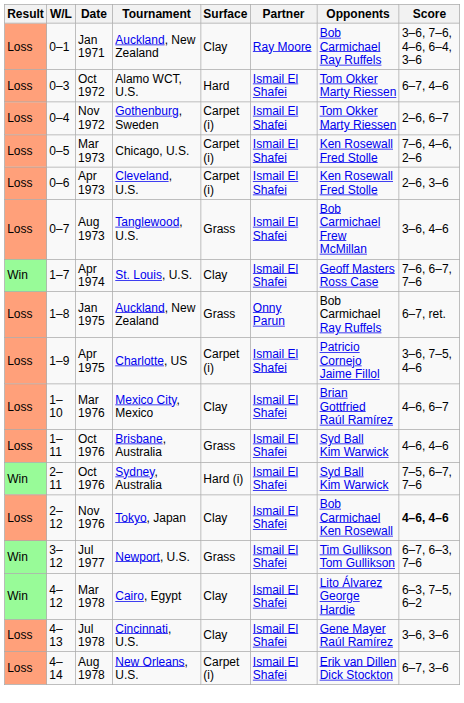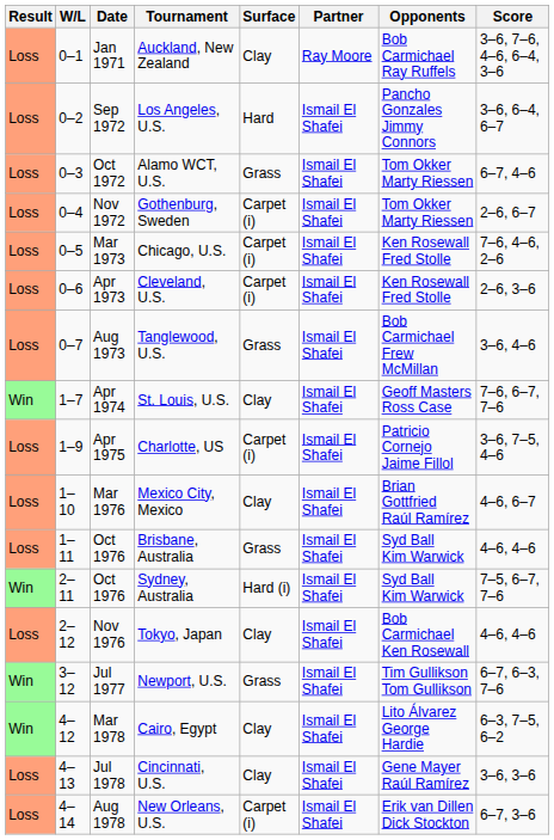 <table class="sortable wikitable">
 <tr>
 <th style="width:40px">Result</th>
 <th style="width:35px" class="unsortable">W/L</th>
 <th style="width:60px">Date</th>
 <th style="width:160px">Tournament</th>
 <th style="width:55px">Surface</th>
 <th style="width:150px">Partner</th>
 <th style="width:150px">Opponents</th>
 <th style="width:150px" class="unsortable">Score</th>
 </tr>
 <tr>
 <td style="background:#ffa07a;">Loss</td>
 <td>0–1</td>
 <td>Jan 1971</td>
 <td><a href='#'>Auckland</a>, New Zealand</td>
 <td>Clay</td>
 <td> <a href='#'>Ray Moore</a></td>
 <td> <a href='#'>Bob Carmichael</a> <br>  <a href='#'>Ray Ruffels</a></td>
 <td>3–6, 7–6, 4–6, 6–4, 3–6</td>
 </tr>
 <tr>
 <td style="background:#ffa07a;">Loss</td>
+<td>0–2</td>
+<td>Sep 1972</td>
+<td><a href='#'>Los Angeles</a>, U.S.</td>
+<td>Hard</td>
+<td> <a href='#'>Ismail El Shafei</a></td>
+<td> <a href='#'>Pancho Gonzales</a><br> <a href='#'>Jimmy Connors</a></td>
+<td>3–6, 6–4, 6–7</td>
+</tr>
+<tr>
+<td style="background:#ffa07a;">Loss</td>
 <td>0–3</td>
 <td>Oct 1972</td>
 <td>Alamo WCT, U.S.</td>
-<td>Hard</td>
+<td>Grass</td>
 <td> <a href='#'>Ismail El Shafei</a></td>
 <td> <a href='#'>Tom Okker</a> <br>  <a href='#'>Marty Riessen</a></td>
 <td>6–7, 4–6</td>
 </tr>
 <tr>
 <td style="background:#ffa07a;">Loss</td>
 <td>0–4</td>
 <td>Nov 1972</td>
 <td><a href='#'>Gothenburg</a>, Sweden</td>
 <td>Carpet (i)</td>
 <td> <a href='#'>Ismail El Shafei</a></td>
 <td> <a href='#'>Tom Okker</a> <br>  <a href='#'>Marty Riessen</a></td>
 <td>2–6, 6–7</td>
 </tr>
 <tr>
 <td style="background:#ffa07a;">Loss</td>
 <td>0–5</td>
 <td>Mar 1973</td>
 <td>Chicago, U.S.</td>
 <td>Carpet (i)</td>
 <td> <a href='#'>Ismail El Shafei</a></td>
 <td> <a href='#'>Ken Rosewall</a> <br>  <a href='#'>Fred Stolle</a></td>
 <td>7–6, 4–6, 2–6</td>
 </tr>
 <tr>
 <td style="background:#ffa07a;">Loss</td>
 <td>0–6</td>
 <td>Apr 1973</td>
 <td><a href='#'>Cleveland</a>, U.S.</td>
 <td>Carpet (i)</td>
 <td> <a href='#'>Ismail El Shafei</a></td>
 <td> <a href='#'>Ken Rosewall</a> <br>  <a href='#'>Fred Stolle</a></td>
 <td>2–6, 3–6</td>
 </tr>
 <tr>
 <td style="background:#ffa07a;">Loss</td>
 <td>0–7</td>
 <td>Aug 1973</td>
 <td><a href='#'>Tanglewood</a>, U.S.</td>
 <td>Grass</td>
 <td> <a href='#'>Ismail El Shafei</a></td>
 <td> <a href='#'>Bob Carmichael</a> <br>  <a href='#'>Frew McMillan</a></td>
 <td>3–6, 4–6</td>
 </tr>
 <tr>
 <td style="background:#98fb98;">Win</td>
 <td>1–7</td>
 <td>Apr 1974</td>
 <td><a href='#'>St. Louis</a>, U.S.</td>
 <td>Clay</td>
 <td> <a href='#'>Ismail El Shafei</a></td>
 <td> <a href='#'>Geoff Masters</a> <br>  <a href='#'>Ross Case</a></td>
 <td>7–6, 6–7, 7–6</td>
 </tr>
 <tr>
 <td style="background:#ffa07a;">Loss</td>
-<td>1–8</td>
-<td>Jan 1975</td>
-<td><a href='#'>Auckland</a>, New Zealand</td>
-<td>Grass</td>
-<td> <a href='#'>Onny Parun</a></td>
-<td> Bob Carmichael <br>  <a href='#'>Ray Ruffels</a></td>
-<td>6–7, ret.</td>
-</tr>
-<tr>
-<td style="background:#ffa07a;">Loss</td>
 <td>1–9</td>
 <td>Apr 1975</td>
 <td><a href='#'>Charlotte</a>, US</td>
 <td>Carpet (i)</td>
 <td> <a href='#'>Ismail El Shafei</a></td>
 <td> <a href='#'>Patricio Cornejo</a> <br>  <a href='#'>Jaime Fillol</a></td>
 <td>3–6, 7–5, 4–6</td>
 </tr>
 <tr>
 <td style="background:#ffa07a;">Loss</td>
 <td>1–10</td>
 <td>Mar 1976</td>
 <td><a href='#'>Mexico City</a>, Mexico</td>
 <td>Clay</td>
 <td> <a href='#'>Ismail El Shafei</a></td>
 <td> <a href='#'>Brian Gottfried</a> <br>  <a href='#'>Raúl Ramírez</a></td>
 <td>4–6, 6–7</td>
 </tr>
 <tr>
 <td style="background:#ffa07a;">Loss</td>
 <td>1–11</td>
 <td>Oct 1976</td>
 <td><a href='#'>Brisbane</a>, Australia</td>
 <td>Grass</td>
 <td> <a href='#'>Ismail El Shafei</a></td>
 <td> <a href='#'>Syd Ball</a> <br>  <a href='#'>Kim Warwick</a></td>
 <td>4–6, 4–6</td>
 </tr>
 <tr>
 <td style="background:#98fb98;">Win</td>
 <td>2–11</td>
 <td>Oct 1976</td>
 <td><a href='#'>Sydney</a>, Australia</td>
 <td>Hard (i)</td>
 <td> <a href='#'>Ismail El Shafei</a></td>
 <td> <a href='#'>Syd Ball</a> <br>  <a href='#'>Kim Warwick</a></td>
 <td>7–5, 6–7, 7–6</td>
 </tr>
 <tr>
 <td style="background:#ffa07a;">Loss</td>
 <td>2–12</td>
 <td>Nov 1976</td>
 <td><a href='#'>Tokyo</a>, Japan</td>
 <td>Clay</td>
 <td> <a href='#'>Ismail El Shafei</a></td>
 <td> <a href='#'>Bob Carmichael</a> <br>  <a href='#'>Ken Rosewall</a></td>
-<td><strong>4–6, 4–6</strong></td>
+<td>4–6, 4–6</td>
 </tr>
 <tr>
 <td style="background:#98fb98;">Win</td>
 <td>3–12</td>
 <td>Jul 1977</td>
 <td><a href='#'>Newport</a>, U.S.</td>
 <td>Grass</td>
 <td> <a href='#'>Ismail El Shafei</a></td>
 <td> <a href='#'>Tim Gullikson</a> <br>  <a href='#'>Tom Gullikson</a></td>
 <td>6–7, 6–3, 7–6</td>
 </tr>
 <tr>
 <td style="background:#98fb98;">Win</td>
 <td>4–12</td>
 <td>Mar 1978</td>
 <td><a href='#'>Cairo</a>, Egypt</td>
 <td>Clay</td>
 <td> <a href='#'>Ismail El Shafei</a></td>
 <td> <a href='#'>Lito Álvarez</a> <br>  <a href='#'>George Hardie</a></td>
 <td>6–3, 7–5, 6–2</td>
 </tr>
 <tr>
 <td style="background:#ffa07a;">Loss</td>
 <td>4–13</td>
 <td>Jul 1978</td>
 <td><a href='#'>Cincinnati</a>, U.S.</td>
 <td>Clay</td>
 <td> <a href='#'>Ismail El Shafei</a></td>
 <td> <a href='#'>Gene Mayer</a> <br>  <a href='#'>Raúl Ramírez</a></td>
 <td>3–6, 3–6</td>
 </tr>
 <tr>
 <td style="background:#ffa07a;">Loss</td>
 <td>4–14</td>
 <td>Aug 1978</td>
 <td><a href='#'>New Orleans</a>, U.S.</td>
 <td>Carpet (i)</td>
 <td> <a href='#'>Ismail El Shafei</a></td>
 <td> <a href='#'>Erik van Dillen</a> <br>  <a href='#'>Dick Stockton</a></td>
 <td>6–7, 3–6</td>
 </tr>
 </table>
